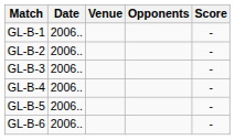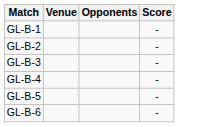 <table class="wikitable" style="text-align:center;">
 <tr>
 <th>Match</th>
-<th>Date</th>
 <th>Venue</th>
 <th>Opponents</th>
 <th>Score</th>
 </tr>
 <tr>
 <td>GL-B-1</td>
-<td>2006..</td>
 <td><a href='#'></a></td>
 <td><a href='#'></a></td>
 <td>-</td>
 </tr>
 <tr>
 <td>GL-B-2</td>
-<td>2006..</td>
 <td><a href='#'></a></td>
 <td><a href='#'></a></td>
 <td>-</td>
 </tr>
 <tr>
 <td>GL-B-3</td>
-<td>2006..</td>
 <td><a href='#'></a></td>
 <td><a href='#'></a></td>
 <td>-</td>
 </tr>
 <tr>
 <td>GL-B-4</td>
-<td>2006..</td>
 <td><a href='#'></a></td>
 <td><a href='#'></a></td>
 <td>-</td>
 </tr>
 <tr>
 <td>GL-B-5</td>
-<td>2006..</td>
 <td><a href='#'></a></td>
 <td><a href='#'></a></td>
 <td>-</td>
 </tr>
 <tr>
 <td>GL-B-6</td>
-<td>2006..</td>
 <td><a href='#'></a></td>
 <td><a href='#'></a></td>
 <td>-</td>
 </tr>
 </table>
